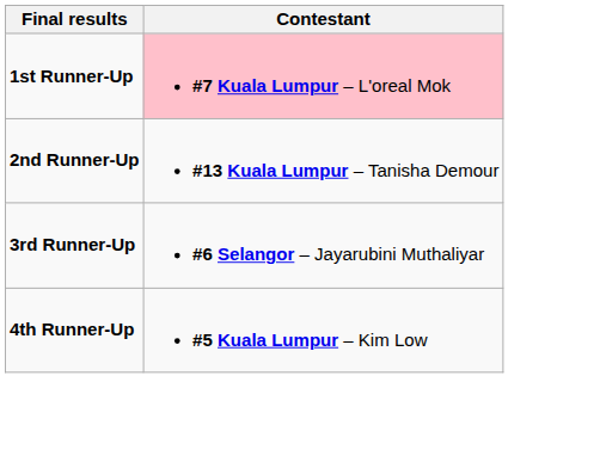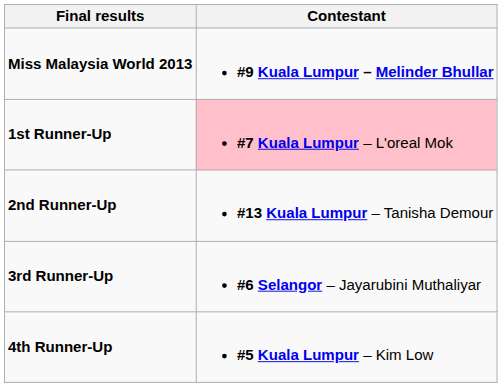 <table class="wikitable">
 <tr>
 <th>Final results</th>
 <th>Contestant</th>
+</tr>
+<tr>
+<td><strong>Miss Malaysia World 2013</strong></td>
+<td><br><ul><li><strong>#9 <a href='#'>Kuala Lumpur</a> – <a href='#'>Melinder Bhullar</a></strong></li></ul></td>
 </tr>
 <tr>
 <td><strong>1st Runner-Up</strong></td>
 <td style="background: pink;"><br><ul><li><strong>#7 <a href='#'>Kuala Lumpur</a></strong> – L'oreal Mok</li></ul></td>
 </tr>
 <tr>
 <td><strong>2nd Runner-Up</strong></td>
 <td><br><ul><li><strong>#13 <a href='#'>Kuala Lumpur</a></strong> – Tanisha Demour</li></ul></td>
 </tr>
 <tr>
 <td><strong>3rd Runner-Up</strong></td>
 <td><br><ul><li><strong>#6 <a href='#'>Selangor</a></strong> – Jayarubini Muthaliyar</li></ul></td>
 </tr>
 <tr>
 <td><strong>4th Runner-Up</strong></td>
 <td><br><ul><li><strong>#5 <a href='#'>Kuala Lumpur</a></strong> – Kim Low</li></ul></td>
 </tr>
 </table>
